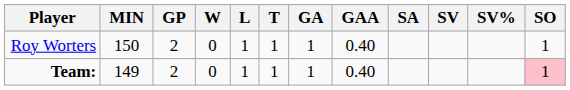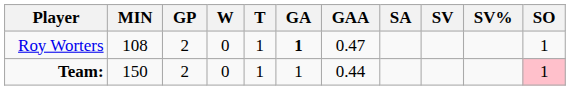 <table class="wikitable sortable" width="60%">
 <tr>
 <th bgcolor="#DDDDFF" width="10%">Player</th>
 <th width="3%" bgcolor="#DDDDFF">MIN</th>
 <th width="3%" bgcolor="#DDDDFF">GP</th>
 <th width="3%" bgcolor="#DDDDFF">W</th>
-<th width="3%" bgcolor="#DDDDFF">L</th>
 <th width="3%" bgcolor="#DDDDFF">T</th>
 <th width="3%" bgcolor="#DDDDFF">GA</th>
 <th width="3%" bgcolor="#DDDDFF">GAA</th>
 <th width="3%" bgcolor="#DDDDFF">SA</th>
 <th width="3%" bgcolor="#DDDDFF">SV</th>
 <th width="3%" bgcolor="#DDDDFF">SV%</th>
 <th width="3%" bgcolor="#DDDDFF">SO</th>
 </tr>
 <tr align="center">
 <td align="right"><a href='#'>Roy Worters</a></td>
-<td>150</td>
+<td>108</td>
 <td>2</td>
 <td>0</td>
 <td>1</td>
-<td>1</td>
-<td>1</td>
-<td>0.40</td>
+<td><strong>1</strong></td>
+<td>0.47</td>
 <td></td>
 <td></td>
 <td></td>
 <td>1</td>
 </tr>
 <tr align="center">
 <td align="right"><strong>Team:</strong></td>
-<td>149</td>
+<td>150</td>
 <td>2</td>
 <td>0</td>
 <td>1</td>
 <td>1</td>
-<td>1</td>
-<td>0.40</td>
+<td>0.44</td>
 <td></td>
 <td></td>
 <td></td>
 <td style="background: pink;">1</td>
 </tr>
 </table>
